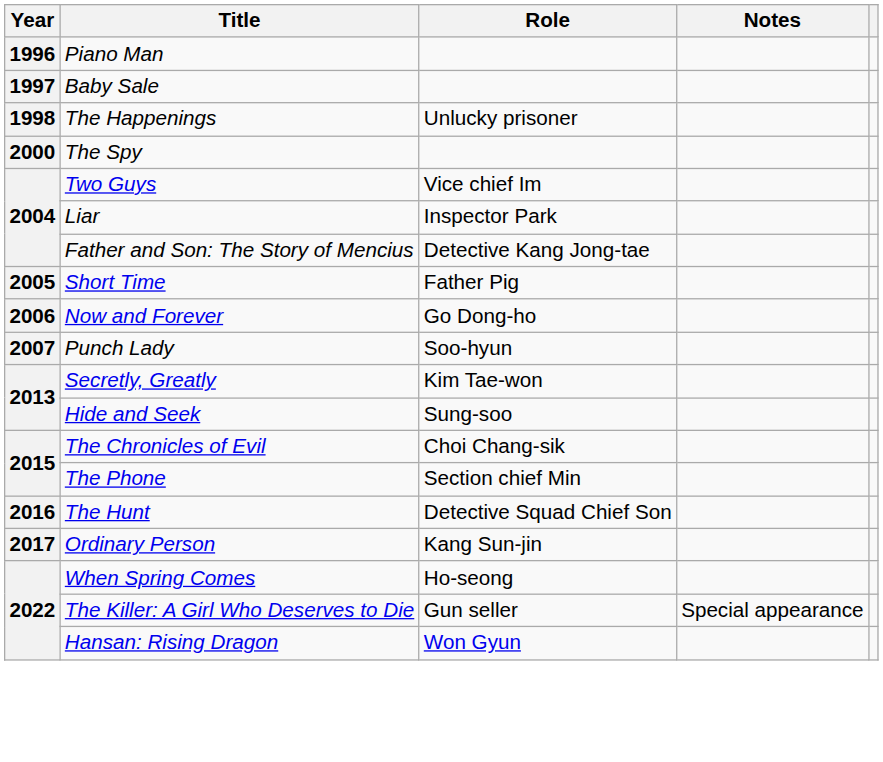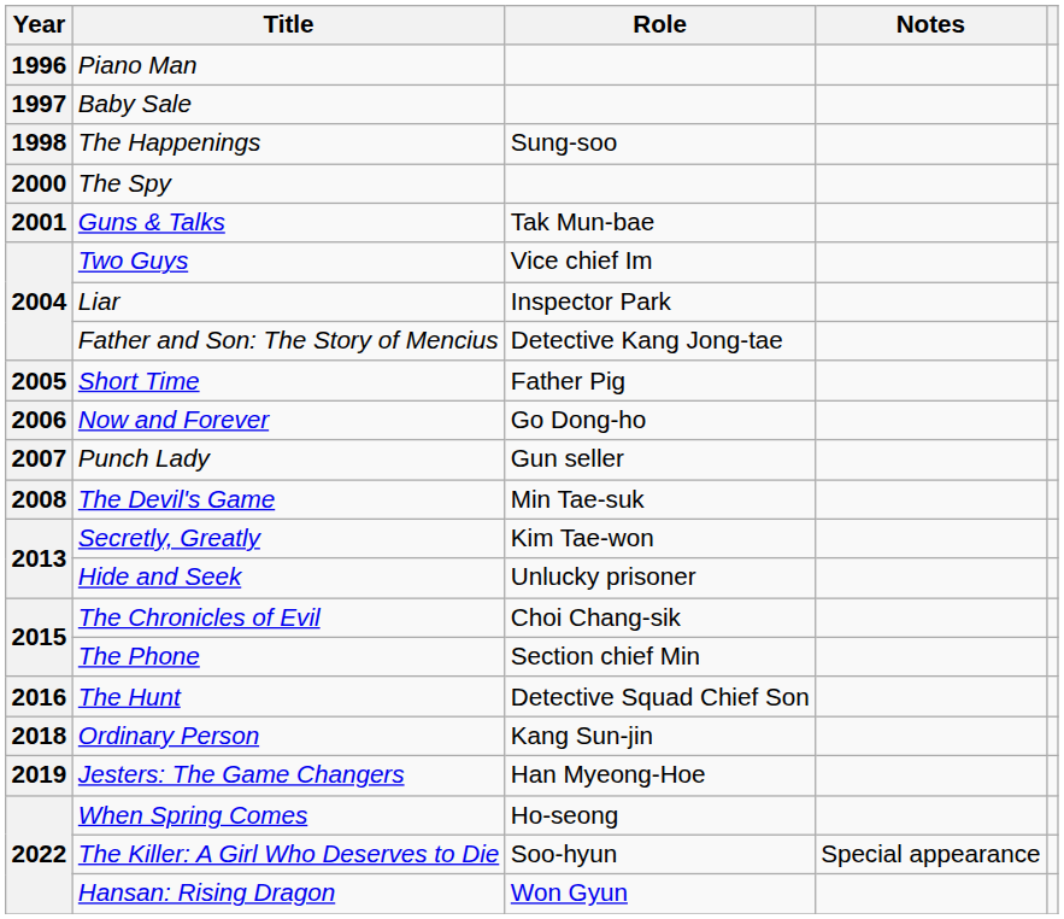 <table class="wikitable plainrowheaders sortable">
 <tr>
 <th scope="col">Year</th>
 <th scope="col">Title</th>
 <th scope="col">Role</th>
 <th scope="col" class="unsortable">Notes</th>
 <th scope="col" class="unsortable"></th>
 </tr>
 <tr>
 <th scope="row">1996</th>
 <td><em>Piano Man</em></td>
 <td></td>
 <td></td>
 <td style="text-align:center"></td>
 </tr>
 <tr>
 <th scope="row">1997</th>
 <td><em>Baby Sale</em></td>
 <td></td>
 <td></td>
 <td style="text-align:center"></td>
 </tr>
 <tr>
 <th scope="row">1998</th>
 <td><em>The Happenings</em></td>
-<td>Unlucky prisoner</td>
+<td>Sung-soo</td>
 <td></td>
 <td style="text-align:center"></td>
 </tr>
 <tr>
 <th scope="row">2000</th>
 <td><em>The Spy</em></td>
 <td></td>
+<td></td>
+<td style="text-align:center"></td>
+</tr>
+<tr>
+<th scope="row">2001</th>
+<td><em><a href='#'>Guns & Talks</a></em></td>
+<td>Tak Mun-bae</td>
 <td></td>
 <td style="text-align:center"></td>
 </tr>
 <tr>
 <th scope="row" rowspan="3">2004</th>
 <td><em><a href='#'>Two Guys</a></em></td>
 <td>Vice chief Im</td>
 <td></td>
 <td style="text-align:center"></td>
 </tr>
 <tr>
 <td><em>Liar</em></td>
 <td>Inspector Park</td>
 <td></td>
 <td style="text-align:center"></td>
 </tr>
 <tr>
 <td><em>Father and Son: The Story of Mencius</em></td>
 <td>Detective Kang Jong-tae</td>
 <td></td>
 <td style="text-align:center"></td>
 </tr>
 <tr>
 <th scope="row">2005</th>
 <td><em><a href='#'>Short Time</a></em></td>
 <td>Father Pig</td>
 <td></td>
 <td style="text-align:center"></td>
 </tr>
 <tr>
 <th scope="row">2006</th>
 <td><em><a href='#'>Now and Forever</a></em></td>
 <td>Go Dong-ho</td>
 <td></td>
 <td style="text-align:center"></td>
 </tr>
 <tr>
 <th scope="row">2007</th>
 <td><em>Punch Lady</em></td>
-<td>Soo-hyun</td>
+<td>Gun seller</td>
+<td></td>
+<td style="text-align:center"></td>
+</tr>
+<tr>
+<th scope="row">2008</th>
+<td><em><a href='#'>The Devil's Game</a></em></td>
+<td>Min Tae-suk</td>
 <td></td>
 <td style="text-align:center"></td>
 </tr>
 <tr>
 <th scope="row" rowspan="2">2013</th>
 <td><em><a href='#'>Secretly, Greatly</a></em></td>
 <td>Kim Tae-won</td>
 <td></td>
 <td style="text-align:center"></td>
 </tr>
 <tr>
 <td><em><a href='#'>Hide and Seek</a></em></td>
-<td>Sung-soo</td>
+<td>Unlucky prisoner</td>
 <td></td>
 <td style="text-align:center"></td>
 </tr>
 <tr>
 <th scope="row" rowspan="2">2015</th>
 <td><em><a href='#'>The Chronicles of Evil</a></em></td>
 <td>Choi Chang-sik</td>
 <td></td>
 <td style="text-align:center"></td>
 </tr>
 <tr>
 <td><em><a href='#'>The Phone</a></em></td>
 <td>Section chief Min</td>
 <td></td>
 <td style="text-align:center"></td>
 </tr>
 <tr>
 <th scope="row">2016</th>
 <td><em><a href='#'>The Hunt</a></em></td>
 <td>Detective Squad Chief Son</td>
 <td></td>
 <td style="text-align:center"></td>
 </tr>
 <tr>
-<th scope="row">2017</th>
+<th scope="row">2018</th>
 <td><em><a href='#'>Ordinary Person</a></em></td>
 <td>Kang Sun-jin</td>
+<td></td>
+<td style="text-align:center"></td>
+</tr>
+<tr>
+<th scope="row">2019</th>
+<td><em><a href='#'>Jesters: The Game Changers</a></em></td>
+<td>Han Myeong-Hoe</td>
 <td></td>
 <td style="text-align:center"></td>
 </tr>
 <tr>
 <th scope="row" rowspan="3">2022</th>
 <td><em><a href='#'>When Spring Comes</a></em></td>
 <td>Ho-seong</td>
 <td></td>
 <td style="text-align:center"></td>
 </tr>
 <tr>
 <td><em><a href='#'>The Killer: A Girl Who Deserves to Die</a></em></td>
-<td>Gun seller</td>
+<td>Soo-hyun</td>
 <td>Special appearance</td>
 <td style="text-align:center"></td>
 </tr>
 <tr>
 <td><em><a href='#'>Hansan: Rising Dragon</a></em></td>
 <td><a href='#'>Won Gyun</a></td>
 <td></td>
 <td style="text-align:center"></td>
 </tr>
 </table>
